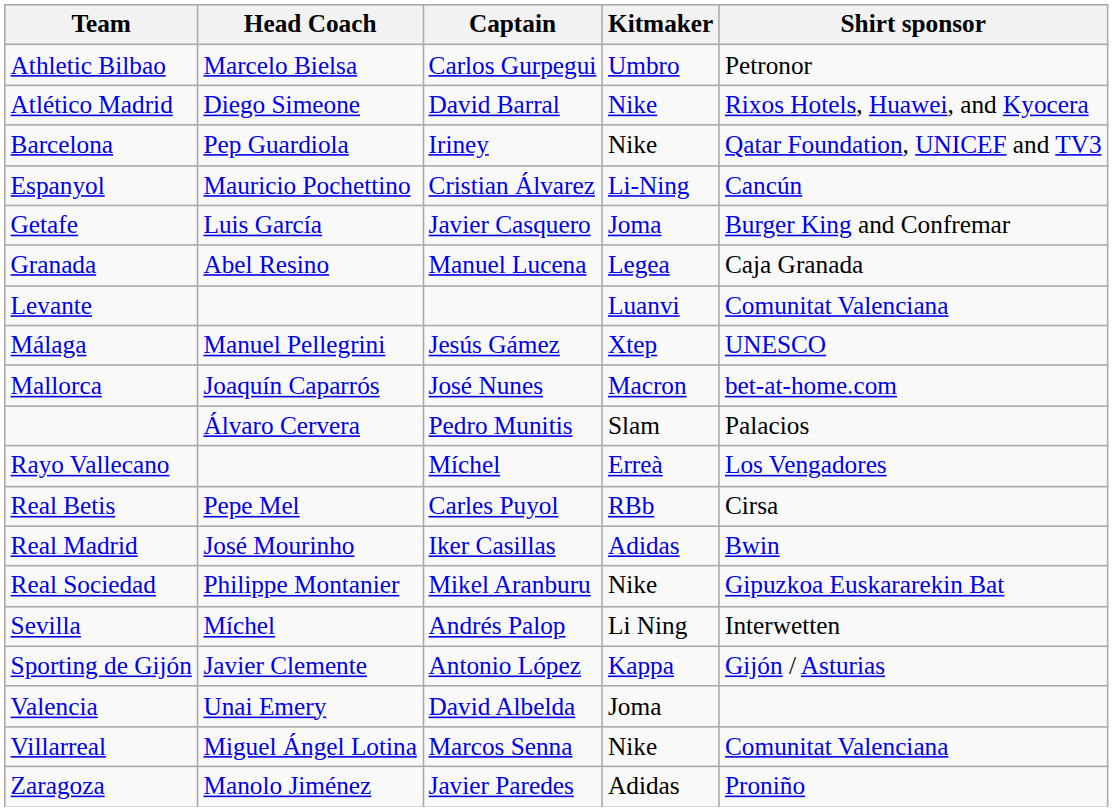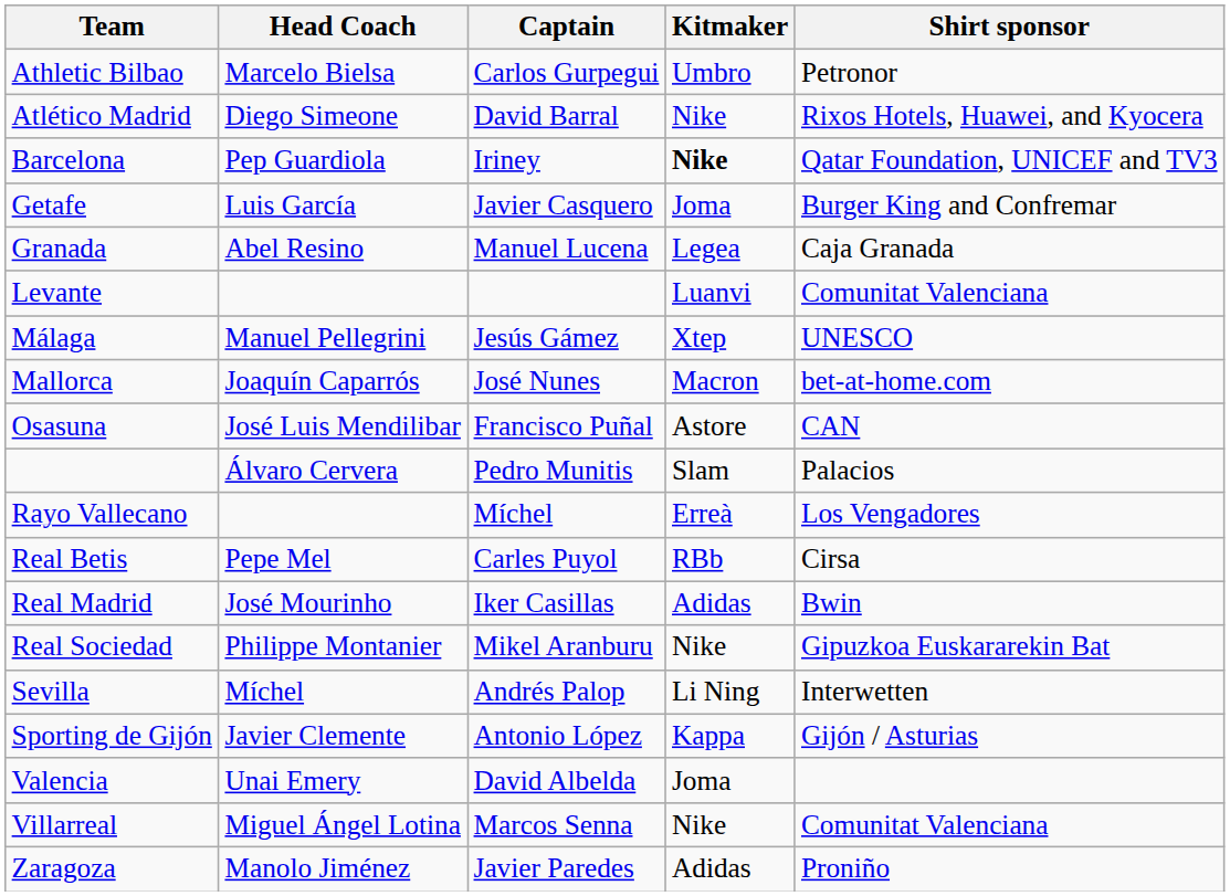 <table class="wikitable sortable" style="text-align: left;">
 <tr>
 <th>Team</th>
 <th>Head Coach</th>
 <th>Captain</th>
 <th>Kitmaker</th>
 <th>Shirt sponsor</th>
 </tr>
 <tr>
 <td><a href='#'>Athletic Bilbao</a></td>
 <td> <a href='#'>Marcelo Bielsa</a></td>
 <td> <a href='#'>Carlos Gurpegui</a></td>
 <td><a href='#'>Umbro</a></td>
 <td>Petronor</td>
 </tr>
 <tr>
 <td><a href='#'>Atlético Madrid</a></td>
 <td> <a href='#'>Diego Simeone</a></td>
 <td> <a href='#'>David Barral</a></td>
 <td><a href='#'>Nike</a></td>
 <td><a href='#'>Rixos Hotels</a>, <a href='#'>Huawei</a>, and <a href='#'>Kyocera</a></td>
 </tr>
 <tr>
 <td><a href='#'>Barcelona</a></td>
 <td> <a href='#'>Pep Guardiola</a></td>
 <td> <a href='#'>Iriney</a></td>
-<td>Nike</td>
+<td><strong>Nike</strong></td>
 <td><a href='#'>Qatar Foundation</a>, <a href='#'>UNICEF</a>  and <a href='#'>TV3</a></td>
-</tr>
-<tr>
-<td><a href='#'>Espanyol</a></td>
-<td> <a href='#'>Mauricio Pochettino</a></td>
-<td> <a href='#'>Cristian Álvarez</a></td>
-<td><a href='#'>Li-Ning</a></td>
-<td><a href='#'>Cancún</a></td>
 </tr>
 <tr>
 <td><a href='#'>Getafe</a></td>
 <td> <a href='#'>Luis García</a></td>
 <td> <a href='#'>Javier Casquero</a></td>
 <td><a href='#'>Joma</a></td>
 <td><a href='#'>Burger King</a> and Confremar</td>
 </tr>
 <tr>
 <td><a href='#'>Granada</a></td>
 <td> <a href='#'>Abel Resino</a></td>
 <td> <a href='#'>Manuel Lucena</a></td>
 <td><a href='#'>Legea</a></td>
 <td>Caja Granada</td>
 </tr>
 <tr>
 <td><a href='#'>Levante</a></td>
 <td></td>
 <td></td>
 <td><a href='#'>Luanvi</a></td>
 <td><a href='#'>Comunitat Valenciana</a></td>
 </tr>
 <tr>
 <td><a href='#'>Málaga</a></td>
 <td> <a href='#'>Manuel Pellegrini</a></td>
 <td> <a href='#'>Jesús Gámez</a></td>
 <td><a href='#'>Xtep</a></td>
 <td><a href='#'>UNESCO</a></td>
 </tr>
 <tr>
 <td><a href='#'>Mallorca</a></td>
 <td> <a href='#'>Joaquín Caparrós</a></td>
 <td> <a href='#'>José Nunes</a></td>
 <td><a href='#'>Macron</a></td>
 <td><a href='#'>bet-at-home.com</a></td>
+</tr>
+<tr>
+<td><a href='#'>Osasuna</a></td>
+<td> <a href='#'>José Luis Mendilibar</a></td>
+<td> <a href='#'>Francisco Puñal</a></td>
+<td>Astore</td>
+<td><a href='#'>CAN</a></td>
 </tr>
 <tr>
 <td></td>
 <td> <a href='#'>Álvaro Cervera</a></td>
 <td> <a href='#'>Pedro Munitis</a></td>
 <td>Slam</td>
 <td>Palacios</td>
 </tr>
 <tr>
 <td><a href='#'>Rayo Vallecano</a></td>
 <td></td>
 <td> <a href='#'>Míchel</a></td>
 <td><a href='#'>Erreà</a></td>
 <td><a href='#'>Los Vengadores</a></td>
 </tr>
 <tr>
 <td><a href='#'>Real Betis</a></td>
 <td> <a href='#'>Pepe Mel</a></td>
 <td> <a href='#'>Carles Puyol</a></td>
 <td><a href='#'>RBb</a></td>
 <td>Cirsa</td>
 </tr>
 <tr>
 <td><a href='#'>Real Madrid</a></td>
 <td> <a href='#'>José Mourinho</a></td>
 <td> <a href='#'>Iker Casillas</a></td>
 <td><a href='#'>Adidas</a></td>
 <td><a href='#'>Bwin</a></td>
 </tr>
 <tr>
 <td><a href='#'>Real Sociedad</a></td>
 <td> <a href='#'>Philippe Montanier</a></td>
 <td> <a href='#'>Mikel Aranburu</a></td>
 <td>Nike</td>
 <td><a href='#'>Gipuzkoa Euskararekin Bat</a></td>
 </tr>
 <tr>
 <td><a href='#'>Sevilla</a></td>
 <td> <a href='#'>Míchel</a></td>
 <td> <a href='#'>Andrés Palop</a></td>
 <td>Li Ning</td>
 <td>Interwetten</td>
 </tr>
 <tr>
 <td><a href='#'>Sporting de Gijón</a></td>
 <td> <a href='#'>Javier Clemente</a></td>
 <td> <a href='#'>Antonio López</a></td>
 <td><a href='#'>Kappa</a></td>
 <td><a href='#'>Gijón</a> / <a href='#'>Asturias</a></td>
 </tr>
 <tr>
 <td><a href='#'>Valencia</a></td>
 <td> <a href='#'>Unai Emery</a></td>
 <td> <a href='#'>David Albelda</a></td>
 <td>Joma</td>
 <td></td>
 </tr>
 <tr>
 <td><a href='#'>Villarreal</a></td>
 <td> <a href='#'>Miguel Ángel Lotina</a></td>
 <td> <a href='#'>Marcos Senna</a></td>
 <td>Nike</td>
 <td><a href='#'>Comunitat Valenciana</a></td>
 </tr>
 <tr>
 <td><a href='#'>Zaragoza</a></td>
 <td> <a href='#'>Manolo Jiménez</a></td>
 <td> <a href='#'>Javier Paredes</a></td>
 <td>Adidas</td>
 <td><a href='#'>Proniño</a></td>
 </tr>
 </table>
